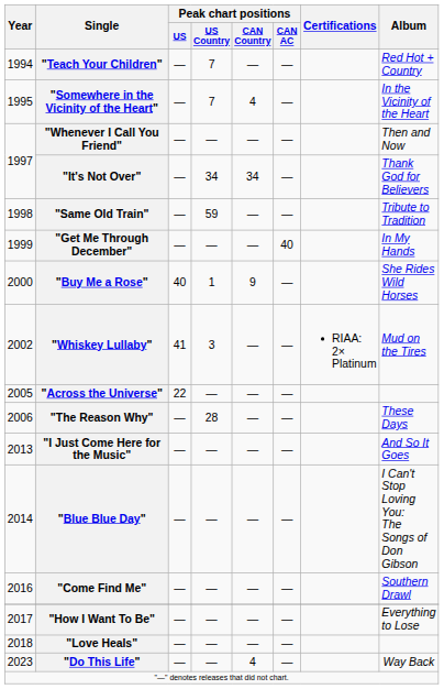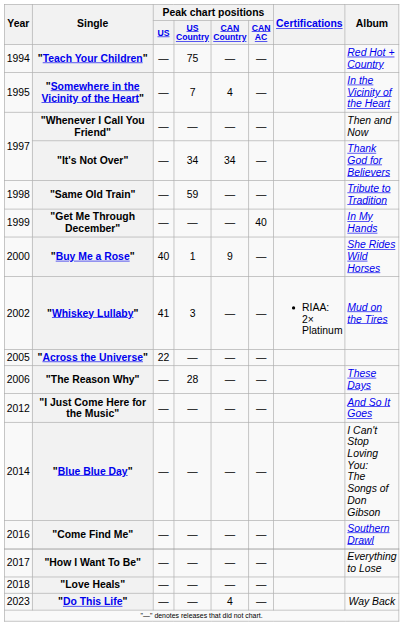 <table class="wikitable plainrowheaders" style="text-align:center;">
 <tr>
 <th rowspan="2">Year</th>
 <th rowspan="2" style="width:22em;">Single</th>
 <th colspan="4">Peak chart positions</th>
 <th rowspan="2"><a href='#'>Certifications</a></th>
 <th rowspan="2">Album</th>
 </tr>
 <tr style="font-size:smaller;">
 <th width="40"><a href='#'>US</a><br></th>
 <th width="40"><a href='#'>US Country</a><br></th>
 <th width="40"><a href='#'>CAN Country</a><br></th>
 <th width="40"><a href='#'>CAN AC</a><br></th>
 </tr>
 <tr>
 <td>1994</td>
 <th scope="row">"<a href='#'>Teach Your Children</a>"<br></th>
 <td>—</td>
-<td>7</td>
+<td>75</td>
 <td>—</td>
 <td>—</td>
 <td></td>
 <td align="left"><em><a href='#'>Red Hot + Country</a></em></td>
 </tr>
 <tr>
 <td>1995</td>
 <th scope="row">"<a href='#'>Somewhere in the Vicinity of the Heart</a>"<br></th>
 <td>—</td>
 <td>7</td>
 <td>4</td>
 <td>—</td>
 <td></td>
 <td align="left"><em><a href='#'>In the Vicinity of the Heart</a></em></td>
 </tr>
 <tr>
 <td rowspan="2">1997</td>
 <th scope="row">"Whenever I Call You Friend"<br></th>
 <td>—</td>
 <td>—</td>
 <td>—</td>
 <td>—</td>
 <td></td>
 <td align="left"><em>Then and Now</em></td>
 </tr>
 <tr>
 <th scope="row">"It's Not Over"<br></th>
 <td>—</td>
 <td>34</td>
 <td>34</td>
 <td>—</td>
 <td></td>
 <td align="left"><em><a href='#'>Thank God for Believers</a></em></td>
 </tr>
 <tr>
 <td>1998</td>
 <th scope="row">"Same Old Train"</th>
 <td>—</td>
 <td>59</td>
 <td>—</td>
 <td>—</td>
 <td></td>
 <td align="left"><em><a href='#'>Tribute to Tradition</a></em></td>
 </tr>
 <tr>
 <td>1999</td>
 <th scope="row">"Get Me Through December"<br></th>
 <td>—</td>
 <td>—</td>
 <td>—</td>
 <td>40</td>
 <td></td>
 <td align="left"><em><a href='#'>In My Hands</a></em></td>
 </tr>
 <tr>
 <td>2000</td>
 <th scope="row">"<a href='#'>Buy Me a Rose</a>"<br></th>
 <td>40</td>
 <td>1</td>
 <td>9</td>
 <td>—</td>
 <td></td>
 <td align="left"><em><a href='#'>She Rides Wild Horses</a></em></td>
 </tr>
 <tr>
 <td>2002</td>
 <th scope="row">"<a href='#'>Whiskey Lullaby</a>"<br></th>
 <td>41</td>
 <td>3</td>
 <td>—</td>
 <td>—</td>
 <td align="left"><br><ul><li>RIAA: 2× Platinum</li></ul></td>
 <td align="left"><em><a href='#'>Mud on the Tires</a></em></td>
 </tr>
 <tr>
 <td>2005</td>
 <th scope="row">"<a href='#'>Across the Universe</a>"<br></th>
 <td>22</td>
 <td>—</td>
 <td>—</td>
 <td>—</td>
 <td></td>
 <td></td>
 </tr>
 <tr>
 <td>2006</td>
 <th scope="row">"The Reason Why"<br></th>
 <td>—</td>
 <td>28</td>
 <td>—</td>
 <td>—</td>
 <td></td>
 <td align="left"><em><a href='#'>These Days</a></em></td>
 </tr>
 <tr>
-<td>2013</td>
+<td>2012</td>
 <th scope="row">"I Just Come Here for the Music"<br></th>
 <td>—</td>
 <td>—</td>
 <td>—</td>
 <td>—</td>
 <td></td>
 <td align="left"><em><a href='#'>And So It Goes</a></em></td>
 </tr>
 <tr>
 <td>2014</td>
 <th scope="row">"<a href='#'>Blue Blue Day</a>"<br></th>
 <td>—</td>
 <td>—</td>
 <td>—</td>
 <td>—</td>
 <td></td>
 <td align="left"><em>I Can't Stop Loving You:<br>The Songs of Don Gibson</em></td>
 </tr>
 <tr>
 <td>2016</td>
 <th scope="row">"Come Find Me"<br></th>
 <td>—</td>
 <td>—</td>
 <td>—</td>
 <td>—</td>
 <td></td>
 <td align="left"><em><a href='#'>Southern Drawl</a></em></td>
 </tr>
 <tr>
 </tr>
 <tr>
 <td>2017</td>
 <th scope="row">"How I Want To Be"<br></th>
 <td>—</td>
 <td>—</td>
 <td>—</td>
 <td>—</td>
 <td></td>
 <td align="left"><em>Everything to Lose</em></td>
 </tr>
 <tr>
 <td>2018</td>
 <th scope="row">"Love Heals"<br></th>
 <td>—</td>
 <td>—</td>
 <td>—</td>
 <td>—</td>
 <td></td>
 <td></td>
 </tr>
 <tr>
 <td>2023</td>
 <th scope="row">"<a href='#'>Do This Life</a>"<br></th>
 <td>—</td>
 <td>—</td>
 <td>4</td>
 <td>—</td>
 <td></td>
 <td><em>Way Back</em></td>
 </tr>
 <tr>
 <td colspan="9" style="font-size:8pt">"—" denotes releases that did not chart.</td>
 </tr>
 </table>
